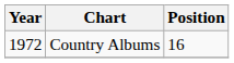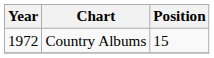 <table class="wikitable">
 <tr>
 <th align="left">Year</th>
 <th align="left">Chart</th>
 <th align="left">Position</th>
 </tr>
 <tr>
 <td align="left">1972</td>
 <td align="left">Country Albums</td>
-<td align="left">16</td>
+<td align="left">15</td>
 </tr>
 <tr>
 </tr>
 </table>
